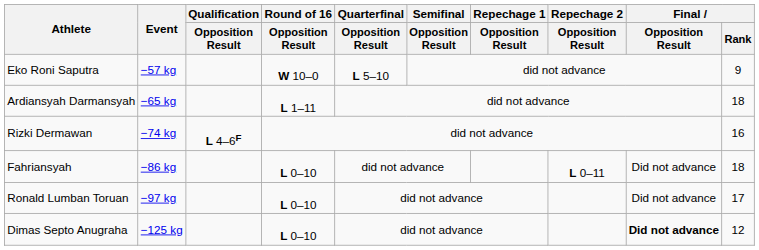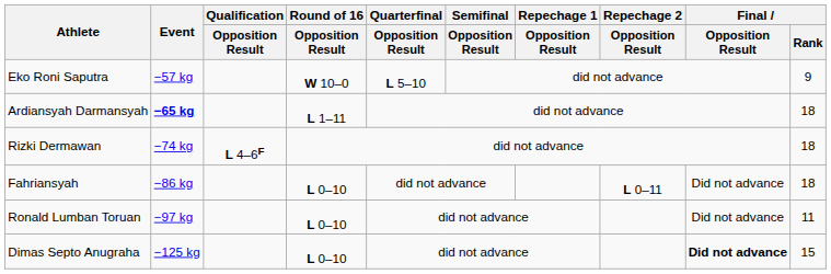 <table class=wikitable style=font-size:85%;text-align:center>
 <tr>
 <th rowspan="2">Athlete</th>
 <th rowspan="2">Event</th>
 <th>Qualification</th>
 <th>Round of 16</th>
 <th>Quarterfinal</th>
 <th>Semifinal</th>
 <th>Repechage 1</th>
 <th>Repechage 2</th>
 <th colspan=2>Final / </th>
 </tr>
 <tr style="font-size: 95%">
 <th>Opposition<br>Result</th>
 <th>Opposition<br>Result</th>
 <th>Opposition<br>Result</th>
 <th>Opposition<br>Result</th>
 <th>Opposition<br>Result</th>
 <th>Opposition<br>Result</th>
 <th>Opposition<br>Result</th>
 <th>Rank</th>
 </tr>
 <tr>
 <td align=left>Eko Roni Saputra</td>
 <td align=left><a href='#'>−57 kg</a></td>
 <td></td>
 <td><br><strong>W</strong> 10–0</td>
 <td><br><strong>L</strong> 5–10</td>
 <td colspan=4>did not advance</td>
 <td>9</td>
 </tr>
 <tr>
 <td align=left>Ardiansyah Darmansyah</td>
-<td align=left><a href='#'>−65 kg</a></td>
+<td align=left><strong><a href='#'>−65 kg</a></strong></td>
 <td></td>
 <td><br><strong>L</strong> 1–11</td>
 <td colspan=5>did not advance</td>
 <td>18</td>
 </tr>
 <tr>
 <td align=left>Rizki Dermawan</td>
 <td align=left><a href='#'>−74 kg</a></td>
 <td><br><strong>L</strong> 4–6<sup><strong>F</strong></sup></td>
 <td colspan=6>did not advance</td>
-<td>16</td>
+<td>18</td>
 </tr>
 <tr>
 <td align=left>Fahriansyah</td>
 <td align=left><a href='#'>−86 kg</a></td>
 <td></td>
 <td><br><strong>L</strong> 0–10</td>
 <td colspan=2>did not advance</td>
 <td></td>
 <td><br><strong>L</strong> 0–11</td>
 <td>Did not advance</td>
 <td>18</td>
 </tr>
 <tr>
 <td align=left>Ronald Lumban Toruan</td>
 <td align=left><a href='#'>−97 kg</a></td>
 <td></td>
 <td><br><strong>L</strong> 0–10</td>
 <td colspan=3>did not advance</td>
 <td></td>
 <td>Did not advance</td>
-<td>17</td>
+<td>11</td>
 </tr>
 <tr>
 <td align=left>Dimas Septo Anugraha</td>
 <td align=left><a href='#'>−125 kg</a></td>
 <td></td>
 <td><br><strong>L</strong> 0–10</td>
 <td colspan=3>did not advance</td>
 <td></td>
 <td><strong>Did not advance</strong></td>
-<td>12</td>
+<td>15</td>
 </tr>
 </table>
